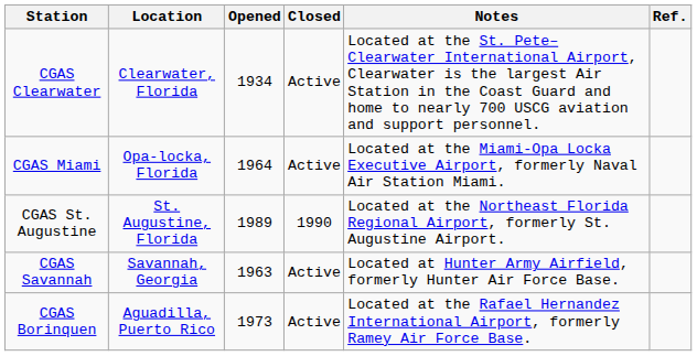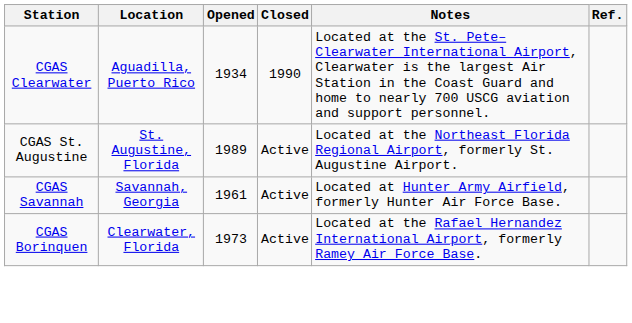 <table class="wikitable sortable" style="text-align:center;">
 <tr>
 <th>Station</th>
 <th>Location</th>
 <th>Opened</th>
 <th>Closed</th>
 <th class="unsortable">Notes</th>
 <th class="unsortable">Ref.</th>
 </tr>
 <tr>
 <td><a href='#'>CGAS Clearwater</a></td>
-<td><a href='#'>Clearwater, Florida</a></td>
+<td><a href='#'>Aguadilla, Puerto Rico</a></td>
 <td>1934</td>
-<td>Active</td>
+<td>1990</td>
 <td style="text-align:left;">Located at the <a href='#'>St. Pete–Clearwater International Airport</a>, Clearwater is the largest Air Station in the Coast Guard and home to nearly 700 USCG aviation and support personnel.</td>
-<td></td>
-</tr>
-<tr>
-<td><a href='#'>CGAS Miami</a></td>
-<td><a href='#'>Opa-locka, Florida</a></td>
-<td>1964</td>
-<td>Active</td>
-<td style="text-align:left;">Located at the <a href='#'>Miami-Opa Locka Executive Airport</a>, formerly Naval Air Station Miami.</td>
 <td></td>
 </tr>
 <tr>
 <td>CGAS St. Augustine</td>
 <td><a href='#'>St. Augustine, Florida</a></td>
 <td>1989</td>
-<td>1990</td>
+<td>Active</td>
 <td style="text-align:left;">Located at the <a href='#'>Northeast Florida Regional Airport</a>, formerly St. Augustine Airport.</td>
 <td></td>
 </tr>
 <tr>
 <td><a href='#'>CGAS Savannah</a></td>
 <td><a href='#'>Savannah, Georgia</a></td>
-<td>1963</td>
+<td>1961</td>
 <td>Active</td>
 <td style="text-align:left;">Located at <a href='#'>Hunter Army Airfield</a>, formerly Hunter Air Force Base.</td>
 <td></td>
 </tr>
 <tr>
 <td><a href='#'>CGAS Borinquen</a></td>
-<td><a href='#'>Aguadilla, Puerto Rico</a></td>
+<td><a href='#'>Clearwater, Florida</a></td>
 <td>1973</td>
 <td>Active</td>
 <td style="text-align:left;">Located at the <a href='#'>Rafael Hernandez International Airport</a>, formerly <a href='#'>Ramey Air Force Base</a>.</td>
 <td></td>
 </tr>
 </table>
